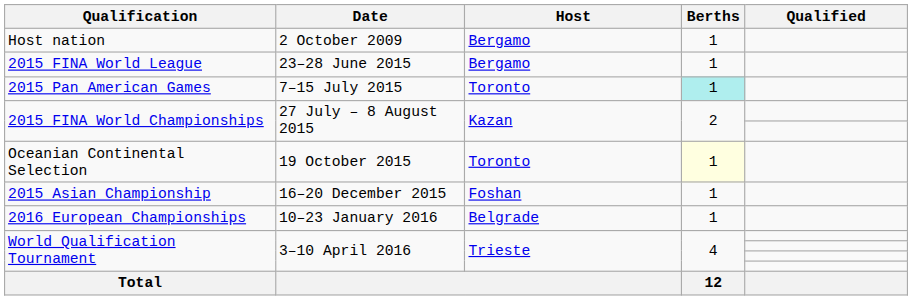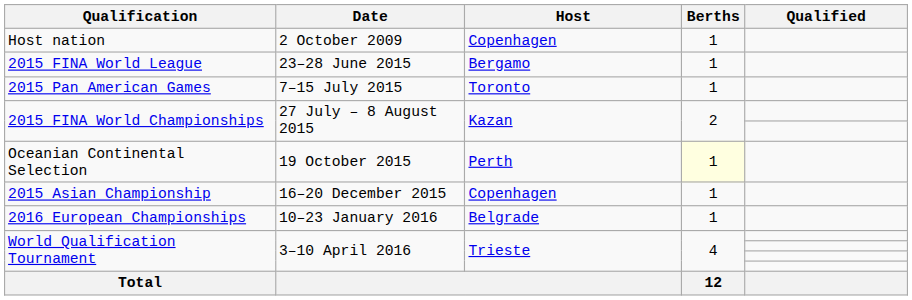 <table class="wikitable" width=800>
 <tr>
 <th width=30%>Qualification</th>
 <th width=21%>Date</th>
 <th width=24%>Host</th>
 <th width=7%>Berths</th>
 <th width=18%>Qualified</th>
 </tr>
 <tr>
 <td>Host nation</td>
 <td>2 October 2009</td>
-<td> <a href='#'>Bergamo</a></td>
+<td> <a href='#'>Copenhagen</a></td>
 <td align="center">1</td>
 <td></td>
 </tr>
 <tr>
 <td><a href='#'>2015 FINA World League</a></td>
 <td>23–28 June 2015</td>
 <td> <a href='#'>Bergamo</a></td>
 <td align="center">1</td>
 <td></td>
 </tr>
 <tr>
 <td><a href='#'>2015 Pan American Games</a></td>
 <td>7–15 July 2015</td>
 <td> <a href='#'>Toronto</a></td>
-<td align="center" style="background: paleturquoise;">1</td>
+<td align="center">1</td>
 <td></td>
 </tr>
 <tr>
 <td rowspan="2"><a href='#'>2015 FINA World Championships</a></td>
 <td rowspan="2">27 July – 8 August 2015</td>
 <td rowspan="2"> <a href='#'>Kazan</a></td>
 <td rowspan="2" align="center">2</td>
 <td></td>
 </tr>
 <tr>
 <td></td>
 </tr>
 <tr>
 <td>Oceanian Continental Selection</td>
 <td>19 October 2015</td>
-<td> <a href='#'>Toronto</a></td>
+<td> <a href='#'>Perth</a></td>
 <td align="center" style="background: lightyellow;">1</td>
 <td></td>
 </tr>
 <tr>
 <td><a href='#'>2015 Asian Championship</a></td>
 <td>16–20 December 2015</td>
-<td> <a href='#'>Foshan</a></td>
+<td> <a href='#'>Copenhagen</a></td>
 <td align="center">1</td>
 <td></td>
 </tr>
 <tr>
 <td><a href='#'>2016 European Championships</a></td>
 <td>10–23 January 2016</td>
 <td> <a href='#'>Belgrade</a></td>
 <td align="center">1</td>
 <td></td>
 </tr>
 <tr>
 <td rowspan="4"><a href='#'>World Qualification Tournament</a></td>
 <td rowspan="4">3–10 April 2016</td>
 <td rowspan=4> <a href='#'>Trieste</a></td>
 <td rowspan=4 align="center">4</td>
 <td></td>
 </tr>
 <tr>
 <td></td>
 </tr>
 <tr>
 <td></td>
 </tr>
 <tr>
 <td></td>
 </tr>
 <tr>
 <th>Total</th>
 <th colspan="2"></th>
 <th>12</th>
 <th></th>
 </tr>
 </table>
